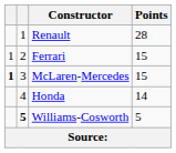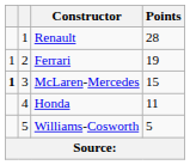 <table class="wikitable" style="font-size: 85%;">
 <tr>
 <th></th>
 <th></th>
 <th>Constructor</th>
 <th>Points</th>
 </tr>
 <tr>
 <td></td>
 <td align="center">1</td>
 <td> <a href='#'>Renault</a></td>
 <td>28</td>
 </tr>
 <tr>
 <td> 1</td>
 <td align="center">2</td>
 <td> <a href='#'>Ferrari</a></td>
-<td>15</td>
+<td>19</td>
 </tr>
 <tr>
 <td><strong> 1</strong></td>
 <td align="center">3</td>
 <td> <a href='#'>McLaren</a>-<a href='#'>Mercedes</a></td>
 <td>15</td>
 </tr>
 <tr>
 <td></td>
 <td align="center">4</td>
 <td> <a href='#'>Honda</a></td>
-<td>14</td>
+<td>11</td>
 </tr>
 <tr>
 <td></td>
-<td align="center"><strong>5</strong></td>
+<td align="center">5</td>
 <td> <a href='#'>Williams</a>-<a href='#'>Cosworth</a></td>
 <td>5</td>
 </tr>
 <tr>
 <th colspan=4>Source:</th>
 </tr>
 </table>
